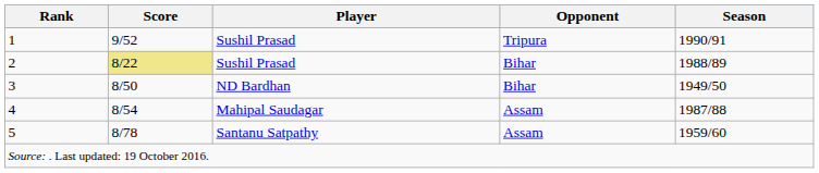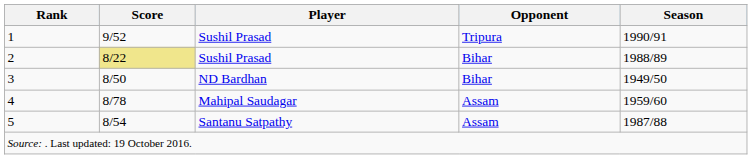 <table class="wikitable" width=70%>
 <tr bgcolor=#87cefa>
 <th>Rank</th>
 <th>Score</th>
 <th>Player</th>
 <th>Opponent</th>
 <th>Season</th>
 </tr>
 <tr>
 <td>1</td>
 <td>9/52</td>
 <td><a href='#'>Sushil Prasad</a></td>
 <td><a href='#'>Tripura</a></td>
 <td>1990/91</td>
 </tr>
 <tr>
 <td>2</td>
 <td style="background: khaki;">8/22</td>
 <td><a href='#'>Sushil Prasad</a></td>
 <td><a href='#'>Bihar</a></td>
 <td>1988/89</td>
 </tr>
 <tr>
 <td>3</td>
 <td>8/50</td>
 <td><a href='#'>ND Bardhan</a></td>
 <td><a href='#'>Bihar</a></td>
 <td>1949/50</td>
 </tr>
 <tr>
 <td>4</td>
-<td>8/54</td>
+<td>8/78</td>
 <td><a href='#'>Mahipal Saudagar</a></td>
 <td><a href='#'>Assam</a></td>
-<td>1987/88</td>
+<td>1959/60</td>
 </tr>
 <tr>
 <td>5</td>
-<td>8/78</td>
+<td>8/54</td>
 <td><a href='#'>Santanu Satpathy</a></td>
 <td><a href='#'>Assam</a></td>
-<td>1959/60</td>
+<td>1987/88</td>
 </tr>
 <tr>
 <td colspan=5><small><em>Source: </em>. Last updated: 19 October 2016.</small></td>
 </tr>
 </table>
